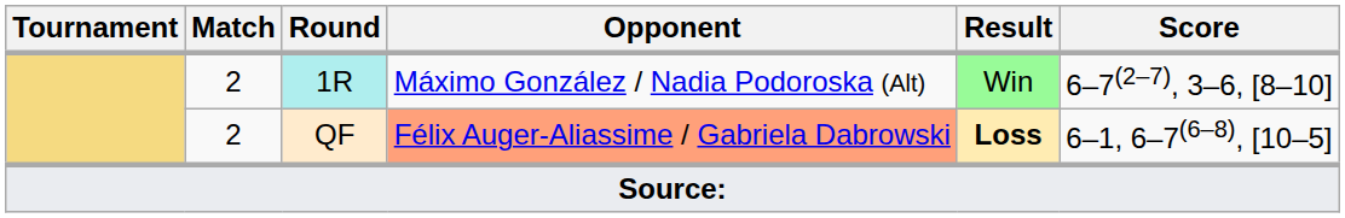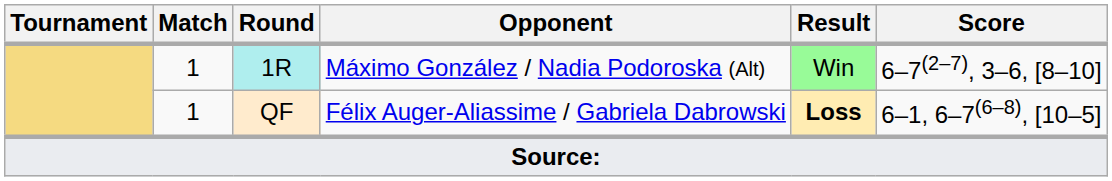 <table class="wikitable sortable">
 <tr>
 <th>Tournament</th>
 <th>Match</th>
 <th>Round</th>
 <th>Opponent</th>
 <th>Result</th>
 <th>Score</th>
 </tr>
 <tr style="border-top:3px solid #aaaaaa">
 <td rowspan="2" style="background:#f5da81; text-align:left"></td>
-<td style="text-align:center">2</td>
+<td style="text-align:center">1</td>
 <td style="text-align:center; background:#afeeee">1R</td>
 <td> <a href='#'>Máximo González</a> /  <a href='#'>Nadia Podoroska</a> <small>(Alt)</small></td>
 <td style="text-align:center; background:#98fb98">Win</td>
 <td>6–7<sup>(2–7)</sup>, 3–6, [8–10]</td>
 </tr>
 <tr>
-<td style="text-align:center">2</td>
+<td style="text-align:center">1</td>
 <td style="text-align:center; background:#ffebcd">QF</td>
-<td style="background: lightsalmon;"> <a href='#'>Félix Auger-Aliassime</a> /  <a href='#'>Gabriela Dabrowski</a></td>
+<td> <a href='#'>Félix Auger-Aliassime</a> /  <a href='#'>Gabriela Dabrowski</a></td>
 <td style="text-align:center; background:#ffecb2"><strong>Loss</strong></td>
 <td>6–1, 6–7<sup>(6–8)</sup>, [10–5]</td>
 </tr>
 <tr style="border-top:3px solid #aaaaaa">
 <td colspan="7" style="background-color:#eaecf0;text-align:center"><strong>Source:</strong></td>
 </tr>
 </table>
